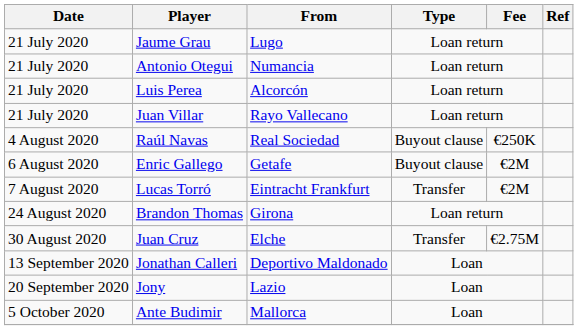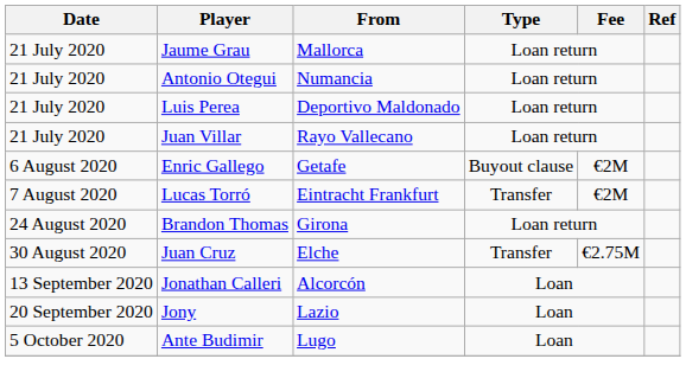 <table class="wikitable">
 <tr>
 <th>Date</th>
 <th>Player</th>
 <th>From</th>
 <th>Type</th>
 <th>Fee</th>
 <th>Ref</th>
 </tr>
 <tr>
 <td>21 July 2020</td>
 <td> <a href='#'>Jaume Grau</a></td>
-<td><a href='#'>Lugo</a></td>
+<td><a href='#'>Mallorca</a></td>
 <td align=center colspan=2>Loan return</td>
 <td align=center></td>
 </tr>
 <tr>
 <td>21 July 2020</td>
 <td> <a href='#'>Antonio Otegui</a></td>
 <td><a href='#'>Numancia</a></td>
 <td align=center colspan=2>Loan return</td>
 <td align=center></td>
 </tr>
 <tr>
 <td>21 July 2020</td>
 <td> <a href='#'>Luis Perea</a></td>
-<td><a href='#'>Alcorcón</a></td>
+<td> <a href='#'>Deportivo Maldonado</a></td>
 <td align=center colspan=2>Loan return</td>
 <td align=center></td>
 </tr>
 <tr>
 <td>21 July 2020</td>
 <td> <a href='#'>Juan Villar</a></td>
 <td><a href='#'>Rayo Vallecano</a></td>
 <td align=center colspan=2>Loan return</td>
-<td align=center></td>
-</tr>
-<tr>
-<td>4 August 2020</td>
-<td> <a href='#'>Raúl Navas</a></td>
-<td><a href='#'>Real Sociedad</a></td>
-<td align=center>Buyout clause</td>
-<td align=center>€250K</td>
 <td align=center></td>
 </tr>
 <tr>
 <td>6 August 2020</td>
 <td> <a href='#'>Enric Gallego</a></td>
 <td><a href='#'>Getafe</a></td>
 <td align=center>Buyout clause</td>
 <td align=center>€2M</td>
 <td align=center></td>
 </tr>
 <tr>
 <td>7 August 2020</td>
 <td> <a href='#'>Lucas Torró</a></td>
 <td> <a href='#'>Eintracht Frankfurt</a></td>
 <td align=center>Transfer</td>
 <td align=center>€2M</td>
 <td align=center></td>
 </tr>
 <tr>
 <td>24 August 2020</td>
 <td> <a href='#'>Brandon Thomas</a></td>
 <td><a href='#'>Girona</a></td>
 <td align=center colspan=2>Loan return</td>
 <td align=center></td>
 </tr>
 <tr>
 <td>30 August 2020</td>
 <td> <a href='#'>Juan Cruz</a></td>
 <td><a href='#'>Elche</a></td>
 <td align=center>Transfer</td>
 <td align=center>€2.75M</td>
 <td align=center></td>
 </tr>
 <tr>
 <td>13 September 2020</td>
 <td> <a href='#'>Jonathan Calleri</a></td>
-<td> <a href='#'>Deportivo Maldonado</a></td>
+<td><a href='#'>Alcorcón</a></td>
 <td align=center colspan=2>Loan</td>
 <td align=center></td>
 </tr>
 <tr>
 <td>20 September 2020</td>
 <td> <a href='#'>Jony</a></td>
 <td> <a href='#'>Lazio</a></td>
 <td align=center colspan=2>Loan</td>
 <td align=center></td>
 </tr>
 <tr>
 <td>5 October 2020</td>
 <td> <a href='#'>Ante Budimir</a></td>
-<td><a href='#'>Mallorca</a></td>
+<td><a href='#'>Lugo</a></td>
 <td align=center colspan=2>Loan</td>
 <td align=center></td>
 </tr>
 <tr>
 </tr>
 </table>
